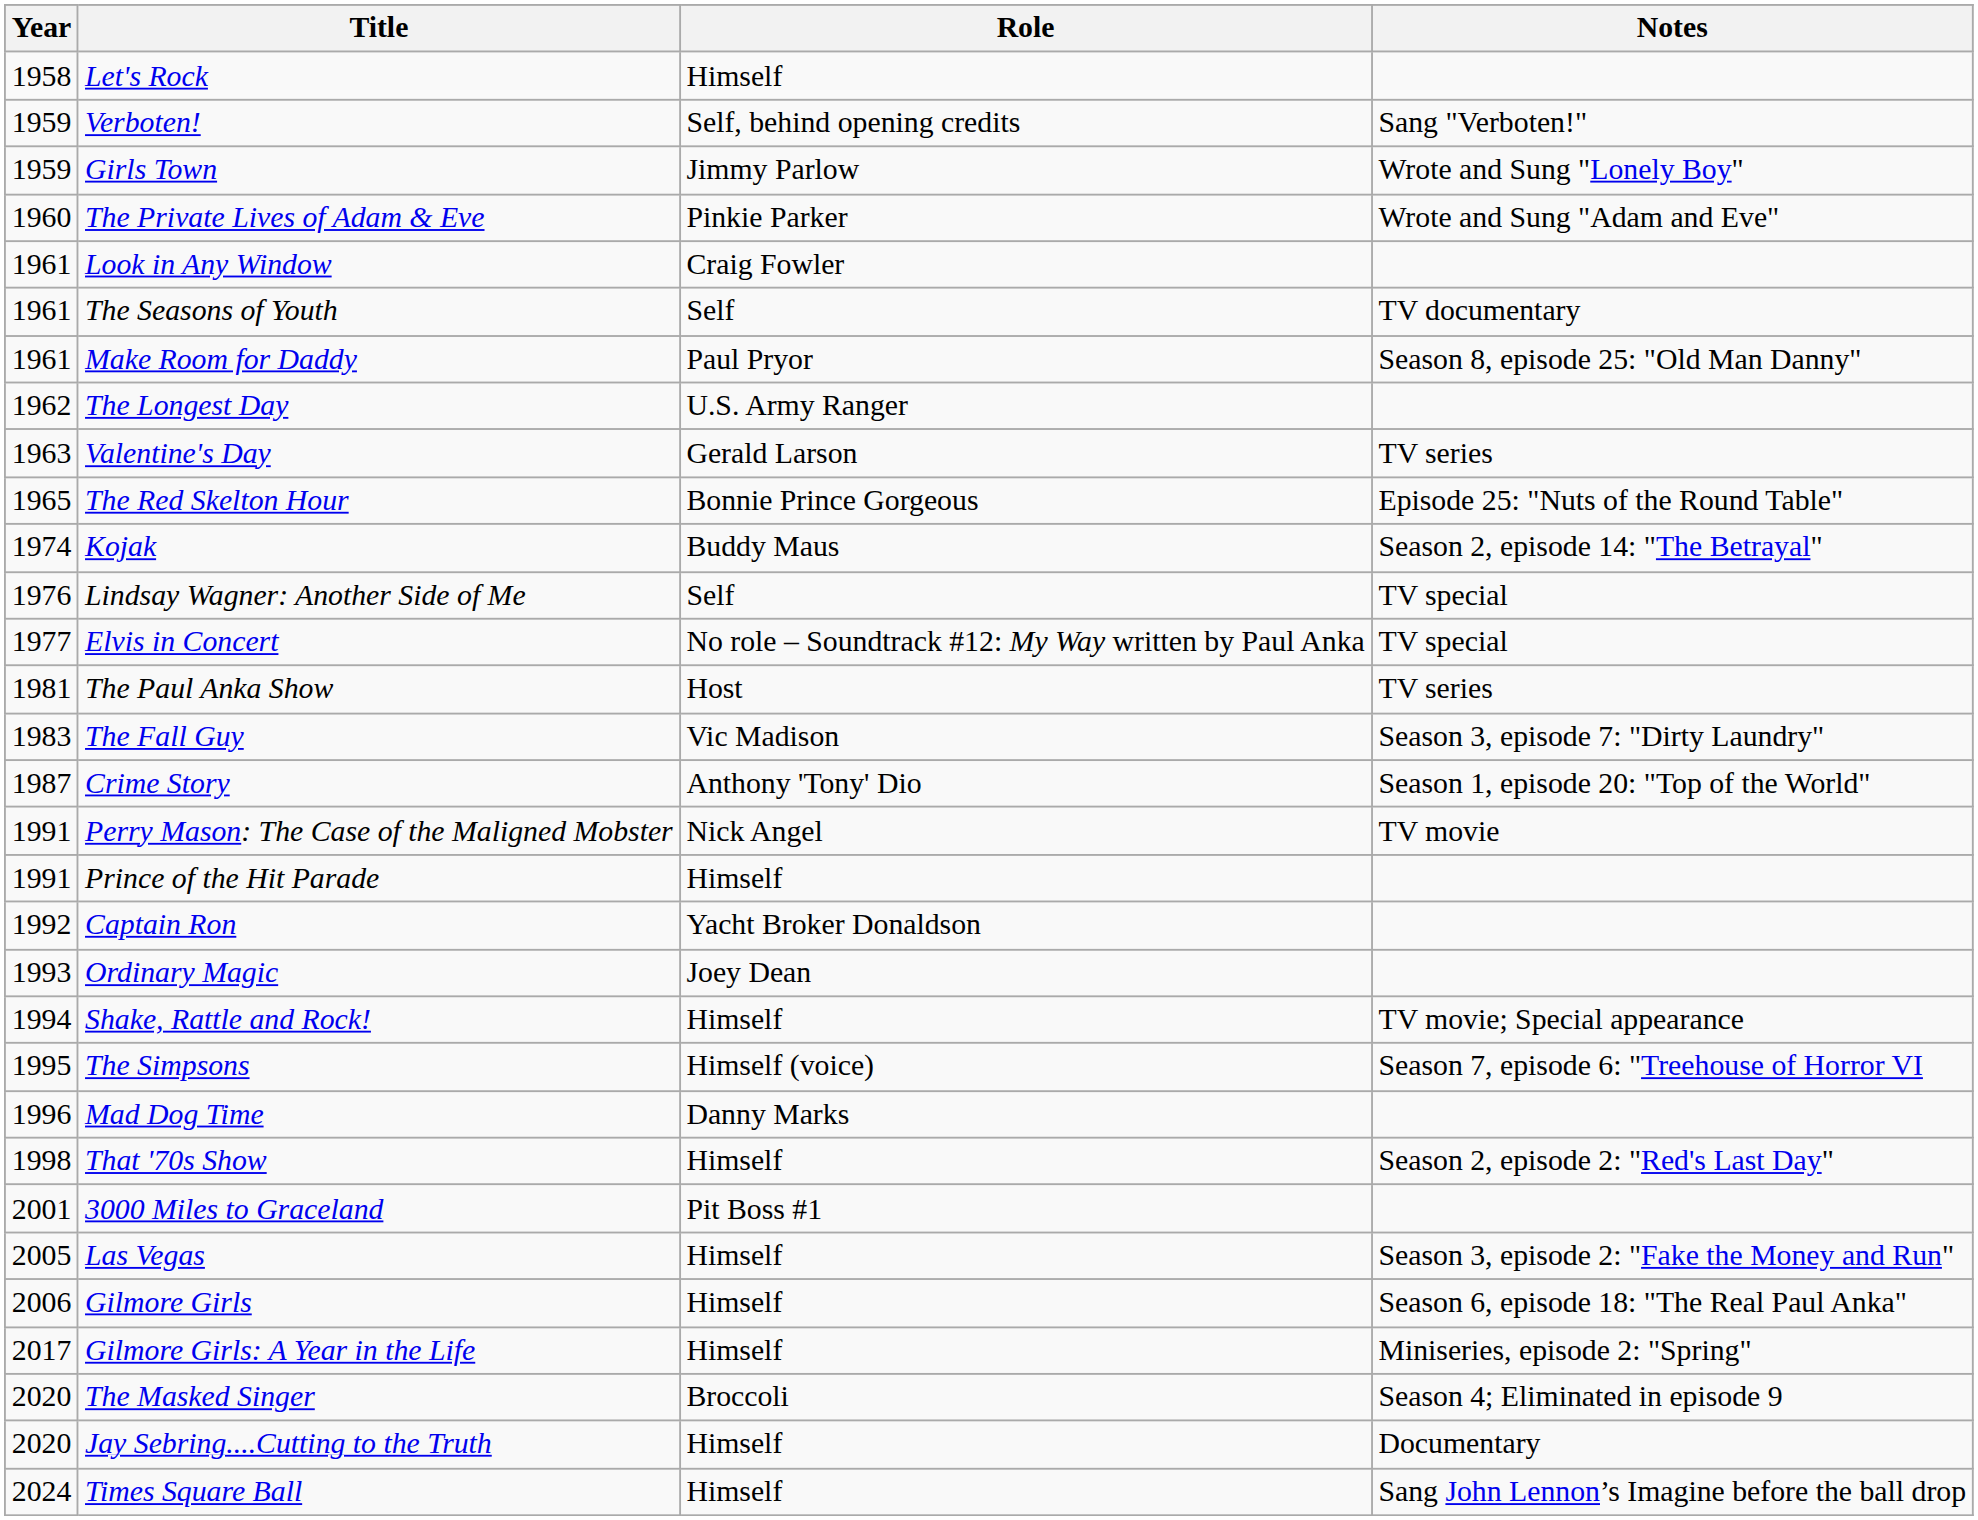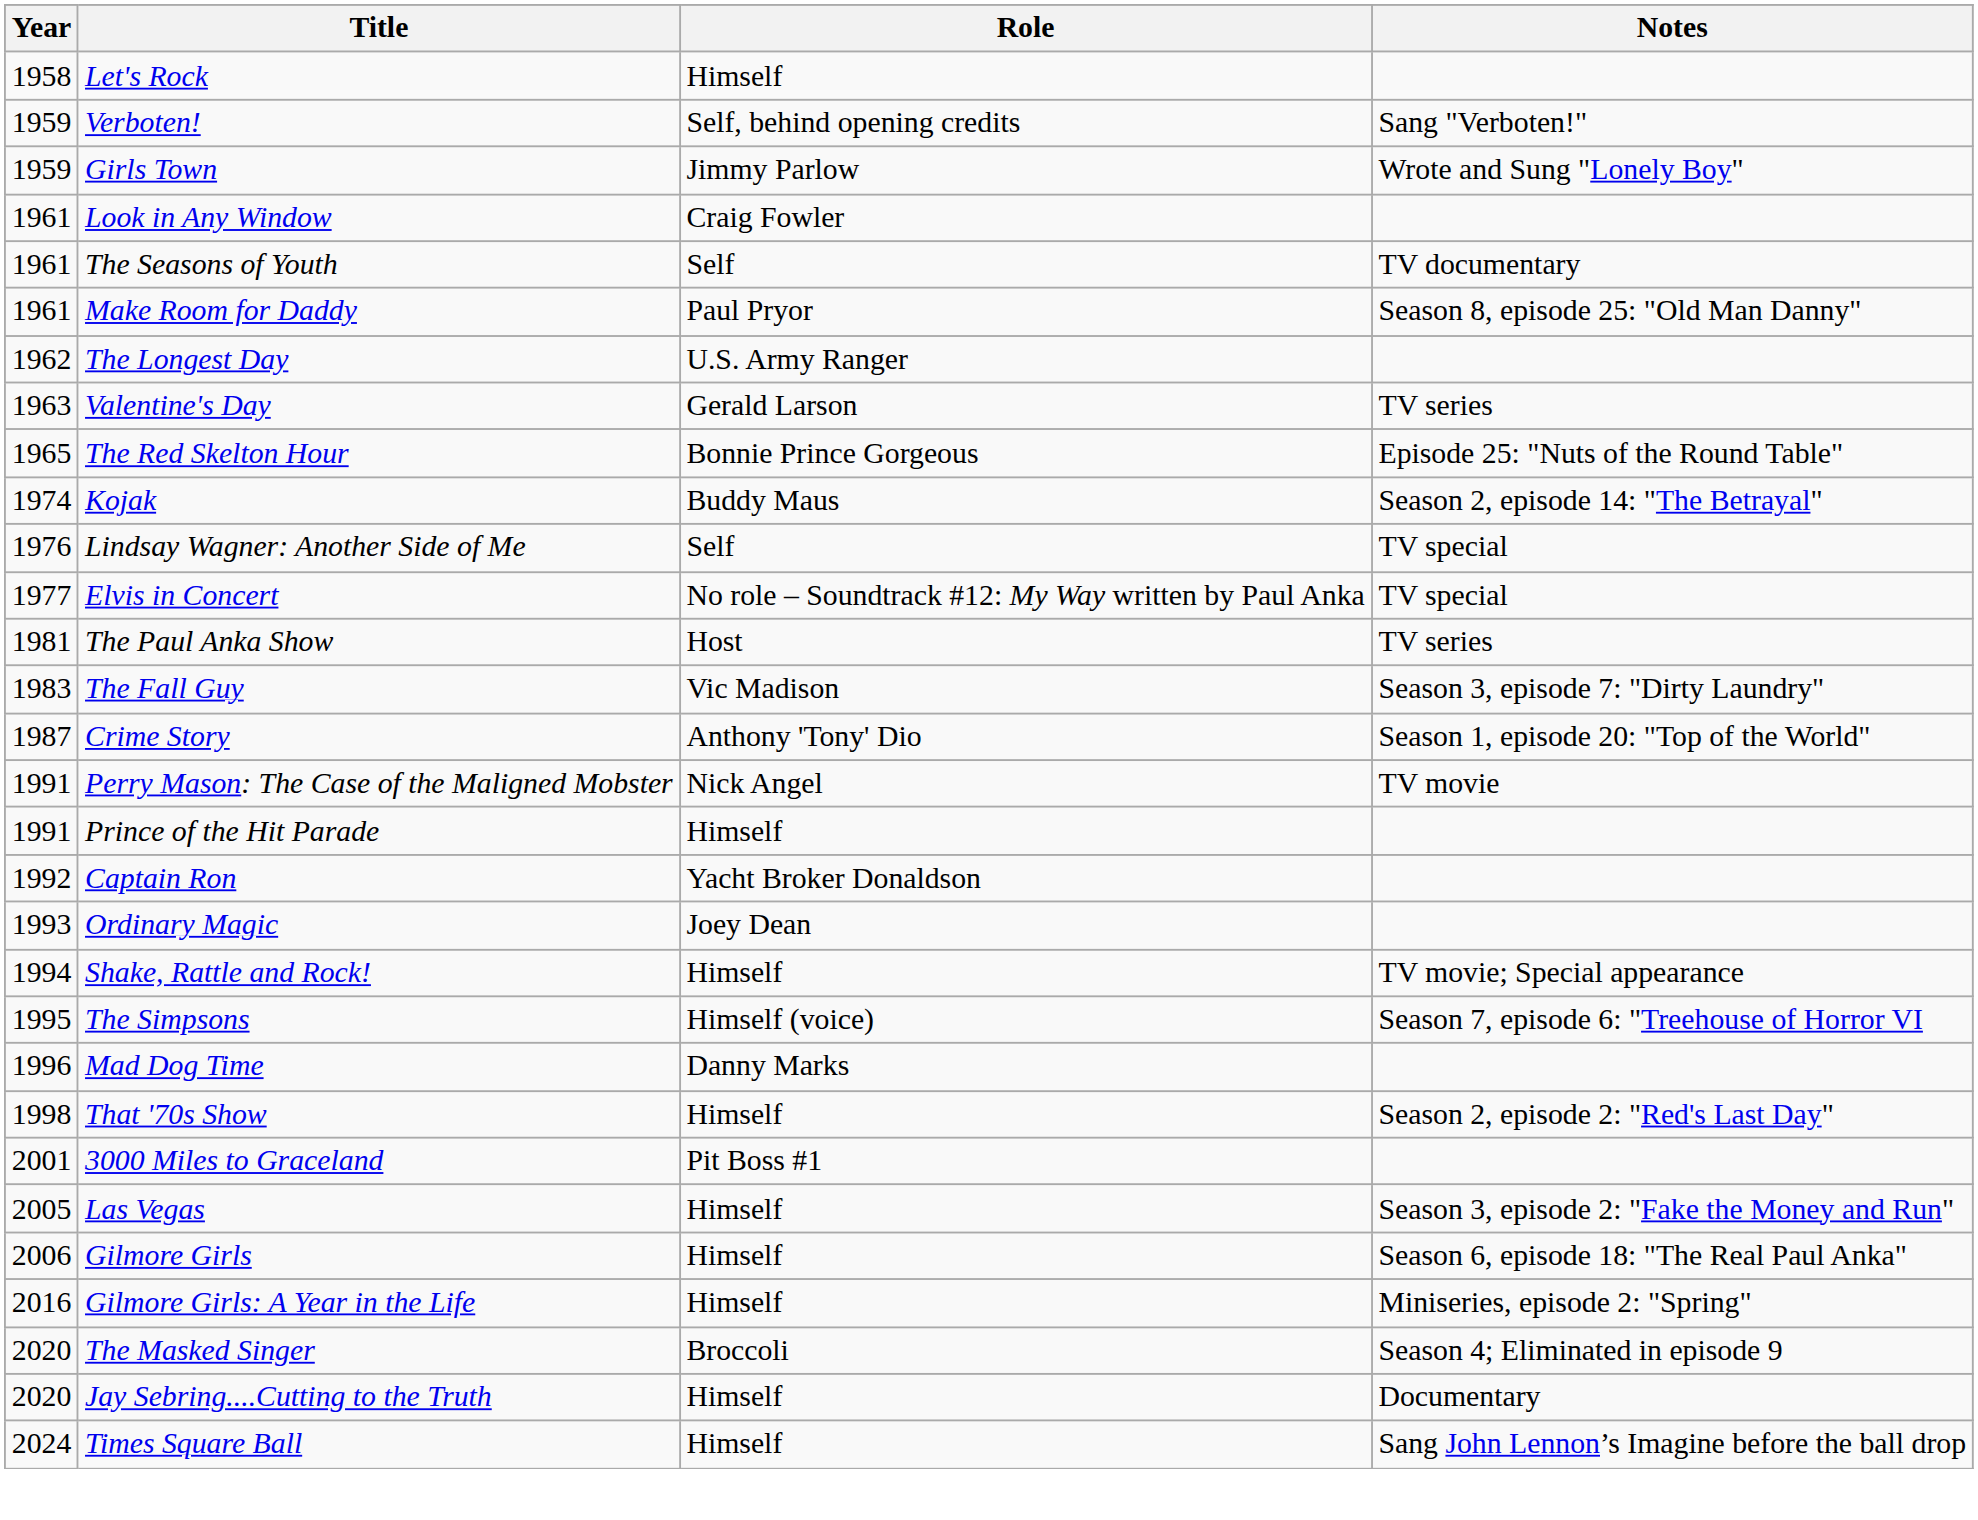 <table class="wikitable sortable">
 <tr>
 <th>Year</th>
 <th>Title</th>
 <th>Role</th>
 <th class="unsortable">Notes</th>
 </tr>
 <tr>
 <td>1958</td>
 <td><em><a href='#'>Let's Rock</a></em></td>
 <td>Himself</td>
 <td></td>
 </tr>
 <tr>
 <td>1959</td>
 <td><em><a href='#'>Verboten!</a></em></td>
 <td>Self, behind opening credits</td>
 <td>Sang "Verboten!"</td>
 </tr>
 <tr>
 <td>1959</td>
 <td><em><a href='#'>Girls Town</a></em></td>
 <td>Jimmy Parlow</td>
 <td>Wrote and Sung "<a href='#'>Lonely Boy</a>"</td>
-</tr>
-<tr>
-<td>1960</td>
-<td data-sort-value="Private Lives of Adam & Eve, The"><em><a href='#'>The Private Lives of Adam & Eve</a></em></td>
-<td>Pinkie Parker</td>
-<td>Wrote and Sung "Adam and Eve"</td>
 </tr>
 <tr>
 <td>1961</td>
 <td><em><a href='#'>Look in Any Window</a></em></td>
 <td>Craig Fowler</td>
 <td></td>
 </tr>
 <tr>
 <td>1961</td>
 <td data-sort-value="Seasons of Youth, The"><em>The Seasons of Youth</em></td>
 <td>Self</td>
 <td>TV documentary</td>
 </tr>
 <tr>
 <td>1961</td>
 <td data-sort-value="Danny Thomas Show, The"><em><a href='#'>Make Room for Daddy</a></em></td>
 <td>Paul Pryor</td>
 <td>Season 8, episode 25: "Old Man Danny"</td>
 </tr>
 <tr>
 <td>1962</td>
 <td data-sort-value="Longest Day, The"><em><a href='#'>The Longest Day</a></em></td>
 <td>U.S. Army Ranger</td>
 <td></td>
 </tr>
 <tr>
 <td>1963</td>
 <td><em><a href='#'>Valentine's Day</a></em></td>
 <td>Gerald Larson</td>
 <td>TV series</td>
 </tr>
 <tr>
 <td>1965</td>
 <td data-sort-value="Red Skelton Hour, The"><em><a href='#'>The Red Skelton Hour</a></em></td>
 <td>Bonnie Prince Gorgeous</td>
 <td>Episode 25: "Nuts of the Round Table"</td>
 </tr>
 <tr>
 <td>1974</td>
 <td><em><a href='#'>Kojak</a></em></td>
 <td>Buddy Maus</td>
 <td>Season 2, episode 14: "<a href='#'>The Betrayal</a>"</td>
 </tr>
 <tr>
 <td>1976</td>
 <td><em>Lindsay Wagner: Another Side of Me</em></td>
 <td>Self</td>
 <td>TV special</td>
 </tr>
 <tr>
 <td>1977</td>
 <td><em><a href='#'>Elvis in Concert</a></em></td>
 <td>No role – Soundtrack #12: <em>My Way</em> written by Paul Anka</td>
 <td>TV special</td>
 </tr>
 <tr>
 <td>1981</td>
 <td data-sort-value="Paul Anka Show, The"><em>The Paul Anka Show</em></td>
 <td>Host</td>
 <td>TV series</td>
 </tr>
 <tr>
 <td>1983</td>
 <td data-sort-value="Fall Guy, The"><em><a href='#'>The Fall Guy</a></em></td>
 <td>Vic Madison</td>
 <td>Season 3, episode 7: "Dirty Laundry"</td>
 </tr>
 <tr>
 <td>1987</td>
 <td><em><a href='#'>Crime Story</a></em></td>
 <td>Anthony 'Tony' Dio</td>
 <td>Season 1, episode 20: "Top of the World"</td>
 </tr>
 <tr>
 <td>1991</td>
 <td><em><a href='#'>Perry Mason</a>: The Case of the Maligned Mobster</em></td>
 <td>Nick Angel</td>
 <td>TV movie</td>
 </tr>
 <tr>
 <td>1991</td>
 <td><em>Prince of the Hit Parade</em></td>
 <td>Himself</td>
 <td></td>
 </tr>
 <tr>
 <td>1992</td>
 <td><em><a href='#'>Captain Ron</a></em></td>
 <td>Yacht Broker Donaldson</td>
 <td></td>
 </tr>
 <tr>
 <td>1993</td>
 <td><em><a href='#'>Ordinary Magic</a></em></td>
 <td>Joey Dean</td>
 <td></td>
 </tr>
 <tr>
 <td>1994</td>
 <td><em><a href='#'>Shake, Rattle and Rock!</a></em></td>
 <td>Himself</td>
 <td>TV movie; Special appearance</td>
 </tr>
 <tr>
 <td>1995</td>
 <td data-sort-value="Simpsons, The"><em><a href='#'>The Simpsons</a></em></td>
 <td>Himself (voice)</td>
 <td>Season 7, episode 6: "<a href='#'>Treehouse of Horror VI</a></td>
 </tr>
 <tr>
 <td>1996</td>
 <td><em><a href='#'>Mad Dog Time</a></em></td>
 <td>Danny Marks</td>
 <td></td>
 </tr>
 <tr>
 <td>1998</td>
 <td><em><a href='#'>That '70s Show</a></em></td>
 <td>Himself</td>
 <td>Season 2, episode 2: "<a href='#'>Red's Last Day</a>"</td>
 </tr>
 <tr>
 <td>2001</td>
 <td><em><a href='#'>3000 Miles to Graceland</a></em></td>
 <td>Pit Boss #1</td>
 <td></td>
 </tr>
 <tr>
 <td>2005</td>
 <td><em><a href='#'>Las Vegas</a></em></td>
 <td>Himself</td>
 <td>Season 3, episode 2: "<a href='#'>Fake the Money and Run</a>"</td>
 </tr>
 <tr>
 <td>2006</td>
 <td><em><a href='#'>Gilmore Girls</a></em></td>
 <td>Himself</td>
 <td>Season 6, episode 18: "The Real Paul Anka"</td>
 </tr>
 <tr>
-<td>2017</td>
+<td>2016</td>
 <td><em><a href='#'>Gilmore Girls: A Year in the Life</a></em></td>
 <td>Himself</td>
 <td>Miniseries, episode 2: "Spring"</td>
 </tr>
 <tr>
 <td>2020</td>
 <td data-sort-value="Masked Singer, The"><em><a href='#'>The Masked Singer</a></em></td>
 <td>Broccoli</td>
 <td>Season 4; Eliminated in episode 9</td>
 </tr>
 <tr>
 <td>2020</td>
 <td><em><a href='#'>Jay Sebring....Cutting to the Truth</a></em></td>
 <td>Himself</td>
 <td>Documentary</td>
 </tr>
 <tr>
 <td>2024</td>
 <td><em><a href='#'>Times Square Ball</a></em></td>
 <td>Himself</td>
 <td>Sang <a href='#'>John Lennon</a>’s Imagine before the ball drop</td>
 </tr>
 </table>
